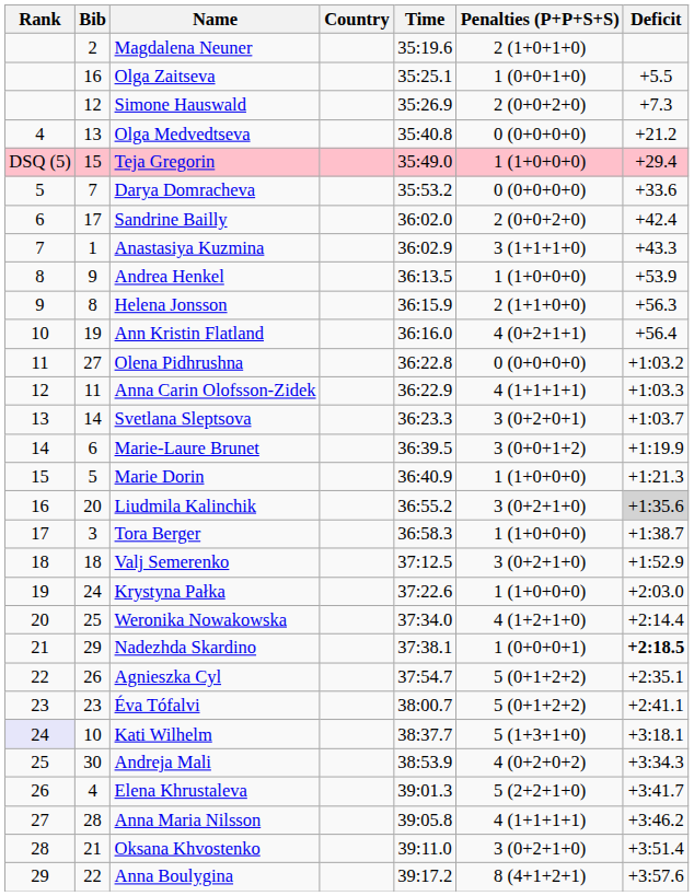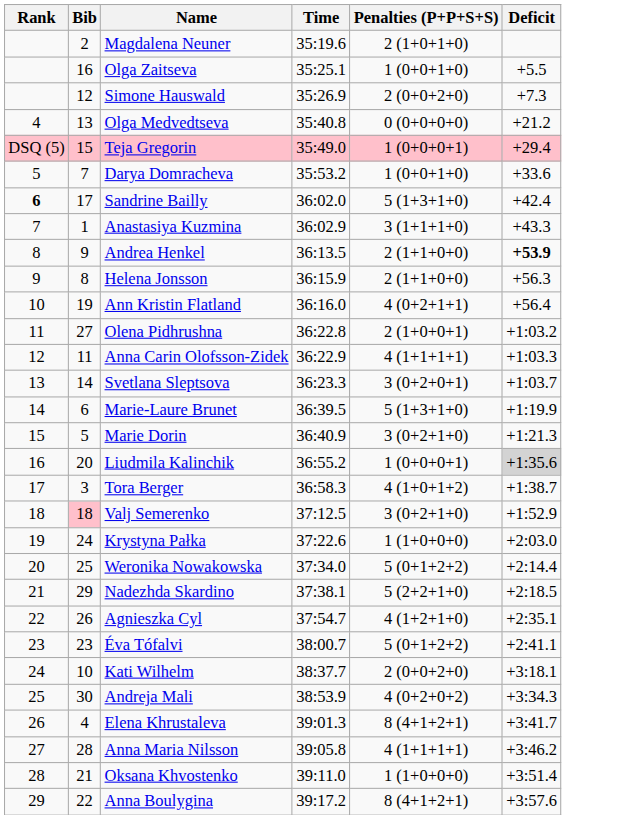 <table class="wikitable sortable" style="text-align:center">
 <tr>
 <th>Rank</th>
 <th>Bib</th>
 <th>Name</th>
-<th>Country</th>
 <th>Time</th>
 <th>Penalties  (P+P+S+S)</th>
 <th>Deficit</th>
 </tr>
 <tr>
 <td></td>
 <td>2</td>
 <td align=left><a href='#'>Magdalena Neuner</a></td>
-<td align=left></td>
 <td>35:19.6</td>
 <td>2 (1+0+1+0)</td>
 <td></td>
 </tr>
 <tr>
 <td></td>
 <td>16</td>
 <td align=left><a href='#'>Olga Zaitseva</a></td>
-<td align=left></td>
 <td>35:25.1</td>
 <td>1 (0+0+1+0)</td>
 <td>+5.5</td>
 </tr>
 <tr>
 <td></td>
 <td>12</td>
 <td align=left><a href='#'>Simone Hauswald</a></td>
-<td align=left></td>
 <td>35:26.9</td>
 <td>2 (0+0+2+0)</td>
 <td>+7.3</td>
 </tr>
 <tr>
 <td>4</td>
 <td>13</td>
 <td align=left><a href='#'>Olga Medvedtseva</a></td>
-<td align=left></td>
 <td>35:40.8</td>
 <td>0 (0+0+0+0)</td>
 <td>+21.2</td>
 </tr>
 <tr bgcolor=pink>
 <td>DSQ (5)</td>
 <td>15</td>
 <td align=left><a href='#'>Teja Gregorin</a></td>
-<td align=left></td>
 <td>35:49.0</td>
-<td>1 (1+0+0+0)</td>
+<td>1 (0+0+0+1)</td>
 <td>+29.4</td>
 </tr>
 <tr>
 <td>5</td>
 <td>7</td>
 <td align=left><a href='#'>Darya Domracheva</a></td>
-<td align=left></td>
 <td>35:53.2</td>
-<td>0 (0+0+0+0)</td>
+<td>1 (0+0+1+0)</td>
 <td>+33.6</td>
 </tr>
 <tr>
-<td>6</td>
+<td><strong>6</strong></td>
 <td>17</td>
 <td align=left><a href='#'>Sandrine Bailly</a></td>
-<td align=left></td>
 <td>36:02.0</td>
-<td>2 (0+0+2+0)</td>
+<td>5 (1+3+1+0)</td>
 <td>+42.4</td>
 </tr>
 <tr>
 <td>7</td>
 <td>1</td>
 <td align=left><a href='#'>Anastasiya Kuzmina</a></td>
-<td align=left></td>
 <td>36:02.9</td>
 <td>3 (1+1+1+0)</td>
 <td>+43.3</td>
 </tr>
 <tr>
 <td>8</td>
 <td>9</td>
 <td align=left><a href='#'>Andrea Henkel</a></td>
-<td align=left></td>
 <td>36:13.5</td>
-<td>1 (1+0+0+0)</td>
-<td>+53.9</td>
+<td>2 (1+1+0+0)</td>
+<td><strong>+53.9</strong></td>
 </tr>
 <tr>
 <td>9</td>
 <td>8</td>
 <td align=left><a href='#'>Helena Jonsson</a></td>
-<td align=left></td>
 <td>36:15.9</td>
 <td>2 (1+1+0+0)</td>
 <td>+56.3</td>
 </tr>
 <tr>
 <td>10</td>
 <td>19</td>
 <td align=left><a href='#'>Ann Kristin Flatland</a></td>
-<td align=left></td>
 <td>36:16.0</td>
 <td>4 (0+2+1+1)</td>
 <td>+56.4</td>
 </tr>
 <tr>
 <td>11</td>
 <td>27</td>
 <td align=left><a href='#'>Olena Pidhrushna</a></td>
-<td align=left></td>
 <td>36:22.8</td>
-<td>0 (0+0+0+0)</td>
+<td>2 (1+0+0+1)</td>
 <td>+1:03.2</td>
 </tr>
 <tr>
 <td>12</td>
 <td>11</td>
 <td align=left><a href='#'>Anna Carin Olofsson-Zidek</a></td>
-<td align=left></td>
 <td>36:22.9</td>
 <td>4 (1+1+1+1)</td>
 <td>+1:03.3</td>
 </tr>
 <tr>
 <td>13</td>
 <td>14</td>
 <td align=left><a href='#'>Svetlana Sleptsova</a></td>
-<td align=left></td>
 <td>36:23.3</td>
 <td>3 (0+2+0+1)</td>
 <td>+1:03.7</td>
 </tr>
 <tr>
 <td>14</td>
 <td>6</td>
 <td align=left><a href='#'>Marie-Laure Brunet</a></td>
-<td align=left></td>
 <td>36:39.5</td>
-<td>3 (0+0+1+2)</td>
+<td>5 (1+3+1+0)</td>
 <td>+1:19.9</td>
 </tr>
 <tr>
 <td>15</td>
 <td>5</td>
 <td align=left><a href='#'>Marie Dorin</a></td>
-<td align=left></td>
 <td>36:40.9</td>
-<td>1 (1+0+0+0)</td>
+<td>3 (0+2+1+0)</td>
 <td>+1:21.3</td>
 </tr>
 <tr>
 <td>16</td>
 <td>20</td>
 <td align=left><a href='#'>Liudmila Kalinchik</a></td>
-<td align=left></td>
 <td>36:55.2</td>
-<td>3 (0+2+1+0)</td>
+<td>1 (0+0+0+1)</td>
 <td style="background: lightgrey;">+1:35.6</td>
 </tr>
 <tr>
 <td>17</td>
 <td>3</td>
 <td align=left><a href='#'>Tora Berger</a></td>
-<td align=left></td>
 <td>36:58.3</td>
-<td>1 (1+0+0+0)</td>
+<td>4 (1+0+1+2)</td>
 <td>+1:38.7</td>
 </tr>
 <tr>
 <td>18</td>
-<td>18</td>
+<td style="background: pink;">18</td>
 <td align=left><a href='#'>Valj Semerenko</a></td>
-<td align=left></td>
 <td>37:12.5</td>
 <td>3 (0+2+1+0)</td>
 <td>+1:52.9</td>
 </tr>
 <tr>
 <td>19</td>
 <td>24</td>
 <td align=left><a href='#'>Krystyna Pałka</a></td>
-<td align=left></td>
 <td>37:22.6</td>
 <td>1 (1+0+0+0)</td>
 <td>+2:03.0</td>
 </tr>
 <tr>
 <td>20</td>
 <td>25</td>
 <td align=left><a href='#'>Weronika Nowakowska</a></td>
-<td align=left></td>
 <td>37:34.0</td>
-<td>4 (1+2+1+0)</td>
+<td>5 (0+1+2+2)</td>
 <td>+2:14.4</td>
 </tr>
 <tr>
 <td>21</td>
 <td>29</td>
 <td align=left><a href='#'>Nadezhda Skardino</a></td>
-<td align=left></td>
 <td>37:38.1</td>
-<td>1 (0+0+0+1)</td>
-<td><strong>+2:18.5</strong></td>
+<td>5 (2+2+1+0)</td>
+<td>+2:18.5</td>
 </tr>
 <tr>
 <td>22</td>
 <td>26</td>
 <td align=left><a href='#'>Agnieszka Cyl</a></td>
-<td align=left></td>
 <td>37:54.7</td>
-<td>5 (0+1+2+2)</td>
+<td>4 (1+2+1+0)</td>
 <td>+2:35.1</td>
 </tr>
 <tr>
 <td>23</td>
 <td>23</td>
 <td align=left><a href='#'>Éva Tófalvi</a></td>
-<td align=left></td>
 <td>38:00.7</td>
 <td>5 (0+1+2+2)</td>
 <td>+2:41.1</td>
 </tr>
 <tr>
-<td style="background: lavender;">24</td>
+<td>24</td>
 <td>10</td>
 <td align=left><a href='#'>Kati Wilhelm</a></td>
-<td align=left></td>
 <td>38:37.7</td>
-<td>5 (1+3+1+0)</td>
+<td>2 (0+0+2+0)</td>
 <td>+3:18.1</td>
 </tr>
 <tr>
 <td>25</td>
 <td>30</td>
 <td align=left><a href='#'>Andreja Mali</a></td>
-<td align=left></td>
 <td>38:53.9</td>
 <td>4 (0+2+0+2)</td>
 <td>+3:34.3</td>
 </tr>
 <tr>
 <td>26</td>
 <td>4</td>
 <td align=left><a href='#'>Elena Khrustaleva</a></td>
-<td align=left></td>
 <td>39:01.3</td>
-<td>5 (2+2+1+0)</td>
+<td>8 (4+1+2+1)</td>
 <td>+3:41.7</td>
 </tr>
 <tr>
 <td>27</td>
 <td>28</td>
 <td align=left><a href='#'>Anna Maria Nilsson</a></td>
-<td align=left></td>
 <td>39:05.8</td>
 <td>4 (1+1+1+1)</td>
 <td>+3:46.2</td>
 </tr>
 <tr>
 <td>28</td>
 <td>21</td>
 <td align=left><a href='#'>Oksana Khvostenko</a></td>
-<td align=left></td>
 <td>39:11.0</td>
-<td>3 (0+2+1+0)</td>
+<td>1 (1+0+0+0)</td>
 <td>+3:51.4</td>
 </tr>
 <tr>
 <td>29</td>
 <td>22</td>
 <td align=left><a href='#'>Anna Boulygina</a></td>
-<td align=left></td>
 <td>39:17.2</td>
 <td>8 (4+1+2+1)</td>
 <td>+3:57.6</td>
 </tr>
 </table>
